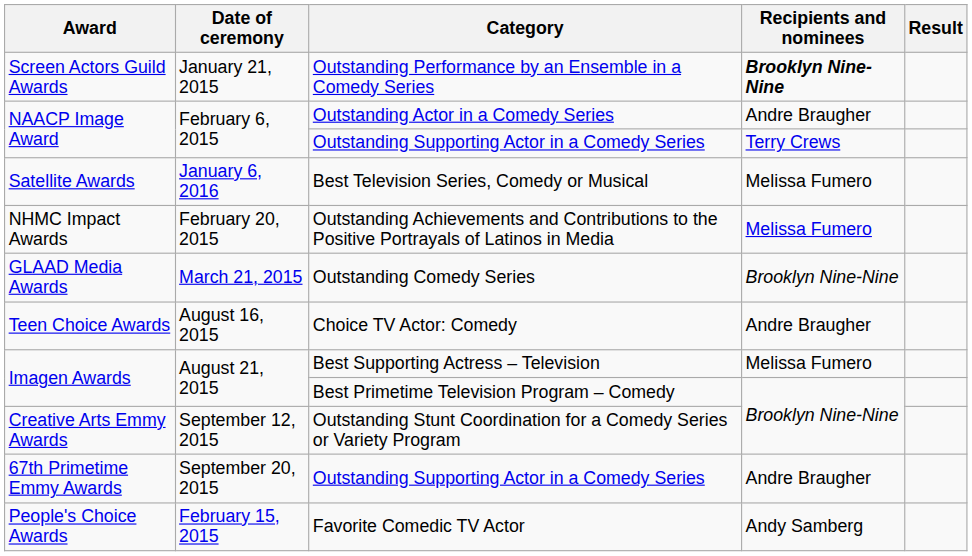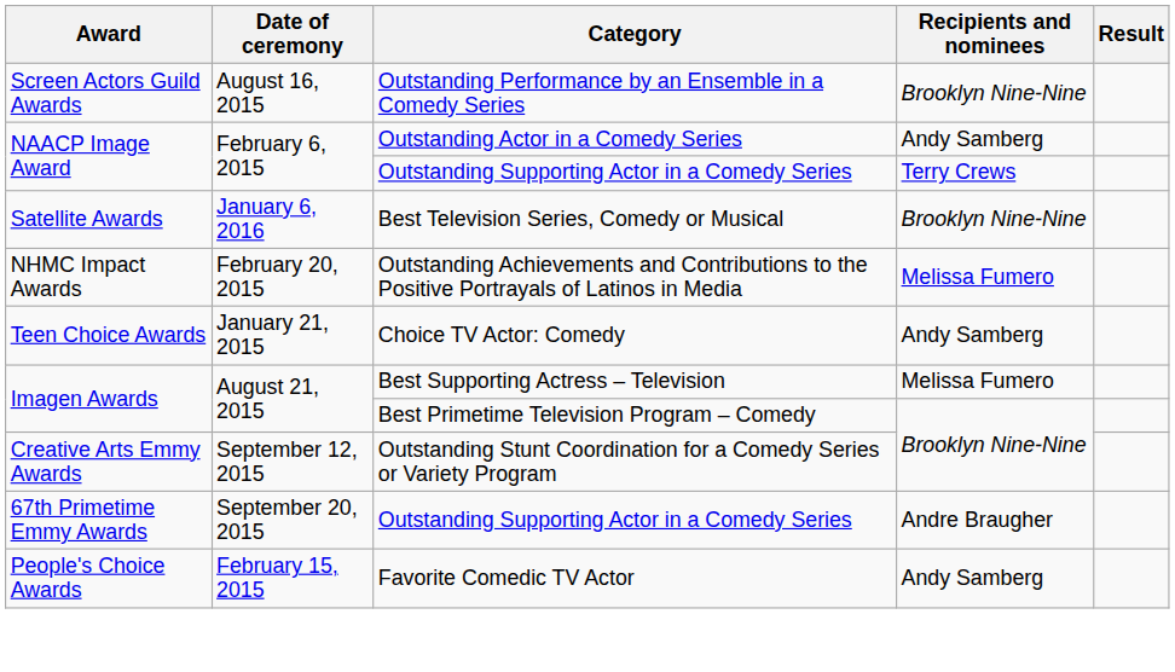 <table class="wikitable">
 <tr>
 <th>Award</th>
 <th>Date of ceremony</th>
 <th>Category</th>
 <th>Recipients and nominees</th>
 <th>Result</th>
 </tr>
 <tr>
 <td><a href='#'>Screen Actors Guild Awards</a></td>
-<td>January 21, 2015</td>
+<td>August 16, 2015</td>
 <td><a href='#'>Outstanding Performance by an Ensemble in a Comedy Series</a></td>
-<td><strong><em>Brooklyn Nine-Nine</em></strong></td>
+<td><em>Brooklyn Nine-Nine</em></td>
 <td></td>
 </tr>
 <tr>
 <td rowspan="2"><a href='#'>NAACP Image Award</a></td>
 <td rowspan="2">February 6, 2015</td>
 <td><a href='#'>Outstanding Actor in a Comedy Series</a></td>
-<td>Andre Braugher</td>
+<td>Andy Samberg</td>
 <td></td>
 </tr>
 <tr>
 <td><a href='#'>Outstanding Supporting Actor in a Comedy Series</a></td>
 <td><a href='#'>Terry Crews</a></td>
 <td></td>
 </tr>
 <tr>
 <td><a href='#'>Satellite Awards</a></td>
 <td><a href='#'>January 6, 2016</a></td>
 <td>Best Television Series, Comedy or Musical</td>
-<td>Melissa Fumero</td>
+<td><em>Brooklyn Nine-Nine</em></td>
 <td></td>
 </tr>
 <tr>
 <td>NHMC Impact Awards</td>
 <td>February 20, 2015</td>
 <td>Outstanding Achievements and Contributions to the Positive Portrayals of Latinos in Media</td>
 <td><a href='#'>Melissa Fumero</a></td>
 <td></td>
 </tr>
 <tr>
-<td><a href='#'>GLAAD Media Awards</a></td>
-<td><a href='#'>March 21, 2015</a></td>
-<td>Outstanding Comedy Series</td>
-<td><em>Brooklyn Nine-Nine</em></td>
-<td></td>
-</tr>
-<tr>
 <td><a href='#'>Teen Choice Awards</a></td>
-<td>August 16, 2015</td>
+<td>January 21, 2015</td>
 <td>Choice TV Actor: Comedy</td>
-<td>Andre Braugher</td>
+<td>Andy Samberg</td>
 <td></td>
 </tr>
 <tr>
 <td rowspan="2"><a href='#'>Imagen Awards</a></td>
 <td rowspan="2">August 21, 2015</td>
 <td>Best Supporting Actress – Television</td>
 <td>Melissa Fumero</td>
 <td></td>
 </tr>
 <tr>
 <td>Best Primetime Television Program – Comedy</td>
 <td rowspan="2"><em>Brooklyn Nine-Nine</em></td>
 <td></td>
 </tr>
 <tr>
 <td><a href='#'>Creative Arts Emmy Awards</a></td>
 <td>September 12, 2015</td>
 <td>Outstanding Stunt Coordination for a Comedy Series or Variety Program</td>
 <td></td>
 </tr>
 <tr>
 <td><a href='#'>67th Primetime Emmy Awards</a></td>
 <td>September 20, 2015</td>
 <td><a href='#'>Outstanding Supporting Actor in a Comedy Series</a></td>
 <td>Andre Braugher</td>
 <td></td>
 </tr>
 <tr>
 <td><a href='#'>People's Choice Awards</a></td>
 <td><a href='#'>February 15, 2015</a></td>
 <td>Favorite Comedic TV Actor</td>
 <td>Andy Samberg</td>
 <td></td>
 </tr>
 </table>
